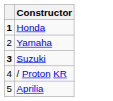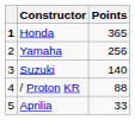 <table class="wikitable" style="font-size: 95%;">
 <tr>
 <th></th>
 <th>Constructor</th>
+<th>Points</th>
 </tr>
 <tr>
 <td align=center><strong>1</strong></td>
 <td> <a href='#'>Honda</a></td>
+<td align=right>365</td>
 </tr>
 <tr>
 <td align=center>2</td>
 <td> <a href='#'>Yamaha</a></td>
+<td align=right>256</td>
 </tr>
 <tr>
-<td align=center><strong>3</strong></td>
+<td align=center>3</td>
 <td> <a href='#'>Suzuki</a></td>
+<td align=right>140</td>
 </tr>
 <tr>
 <td align=center>4</td>
 <td>/ <a href='#'>Proton</a> <a href='#'>KR</a></td>
+<td align=right>88</td>
 </tr>
 <tr>
 <td align=center>5</td>
 <td> <a href='#'>Aprilia</a></td>
+<td align=right>33</td>
 </tr>
 </table>
